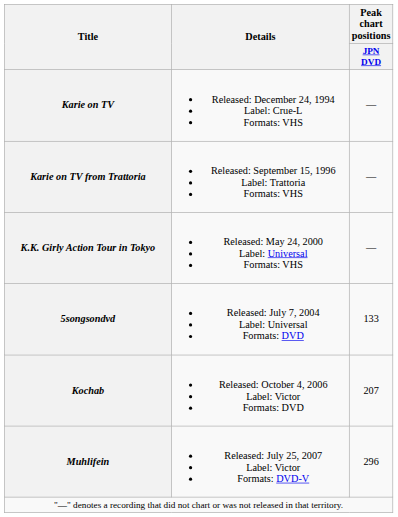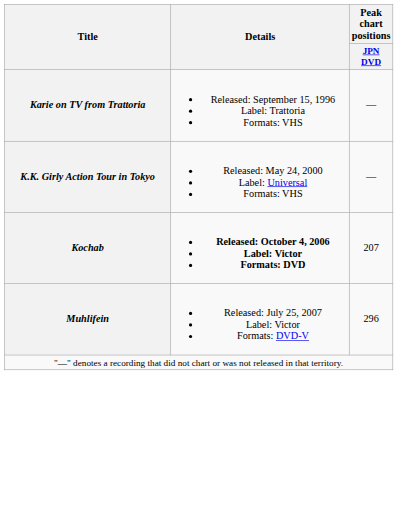 <table class="wikitable plainrowheaders" style="text-align:center;">
 <tr>
 <th scope="col" rowspan="2" style="width:17em;">Title</th>
 <th scope="col" rowspan="2" style="width:18em;">Details</th>
 <th scope="col" colspan="1">Peak chart positions</th>
 </tr>
 <tr>
 <th scope="col" style="width:2.5em;font-size:90%;"><a href='#'>JPN<br>DVD</a><br></th>
-</tr>
-<tr>
-<th scope="row"><em>Karie on TV</em></th>
-<td><br><ul><li>Released: December 24, 1994</li><li>Label: Crue-L</li><li>Formats: VHS</li></ul></td>
-<td>—</td>
 </tr>
 <tr>
 <th scope="row"><em>Karie on TV from Trattoria</em></th>
 <td><br><ul><li>Released: September 15, 1996</li><li>Label: Trattoria</li><li>Formats: VHS</li></ul></td>
 <td>—</td>
 </tr>
 <tr>
 <th scope="row"><em>K.K. Girly Action Tour in Tokyo</em></th>
 <td><br><ul><li>Released: May 24, 2000</li><li>Label: <a href='#'>Universal</a></li><li>Formats: VHS</li></ul></td>
 <td>—</td>
 </tr>
 <tr>
-<th scope="row"><em>5songsondvd</em></th>
-<td><br><ul><li>Released: July 7, 2004</li><li>Label: Universal</li><li>Formats: <a href='#'>DVD</a></li></ul></td>
-<td>133</td>
-</tr>
-<tr>
 <th scope="row"><em>Kochab</em></th>
-<td><br><ul><li>Released: October 4, 2006</li><li>Label: Victor</li><li>Formats: DVD</li></ul></td>
+<td><strong><br><ul><li>Released: October 4, 2006</li><li>Label: Victor</li><li>Formats: DVD</li></ul></strong></td>
 <td>207</td>
 </tr>
 <tr>
 <th scope="row"><em>Muhlifein</em></th>
 <td><br><ul><li>Released: July 25, 2007</li><li>Label: Victor</li><li>Formats: <a href='#'>DVD-V</a></li></ul></td>
 <td>296</td>
 </tr>
 <tr>
 <td colspan="3" style="font-size:90%">"—" denotes a recording that did not chart or was not released in that territory.</td>
 </tr>
 </table>
